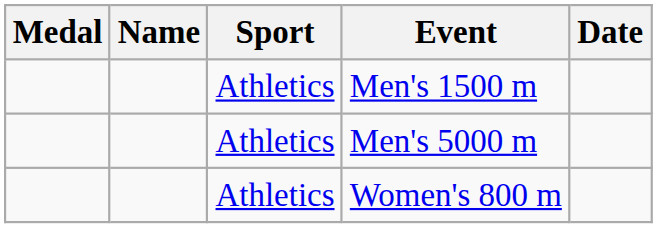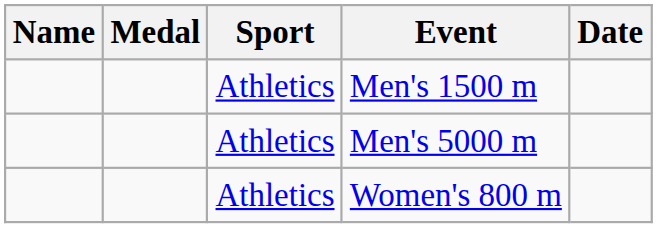 <table class="wikitable sortable" style="font-size:95%">
 <tr>
+<th>Name</th>
 <th>Medal</th>
-<th>Name</th>
 <th>Sport</th>
 <th>Event</th>
 <th>Date</th>
 </tr>
 <tr>
 <td></td>
 <td></td>
 <td><a href='#'>Athletics</a></td>
 <td><a href='#'>Men's 1500 m</a></td>
 <td></td>
 </tr>
 <tr>
 <td></td>
 <td></td>
 <td><a href='#'>Athletics</a></td>
 <td><a href='#'>Men's 5000 m</a></td>
 <td></td>
 </tr>
 <tr>
 <td></td>
 <td></td>
 <td><a href='#'>Athletics</a></td>
 <td><a href='#'>Women's 800 m</a></td>
 <td></td>
 </tr>
 </table>
